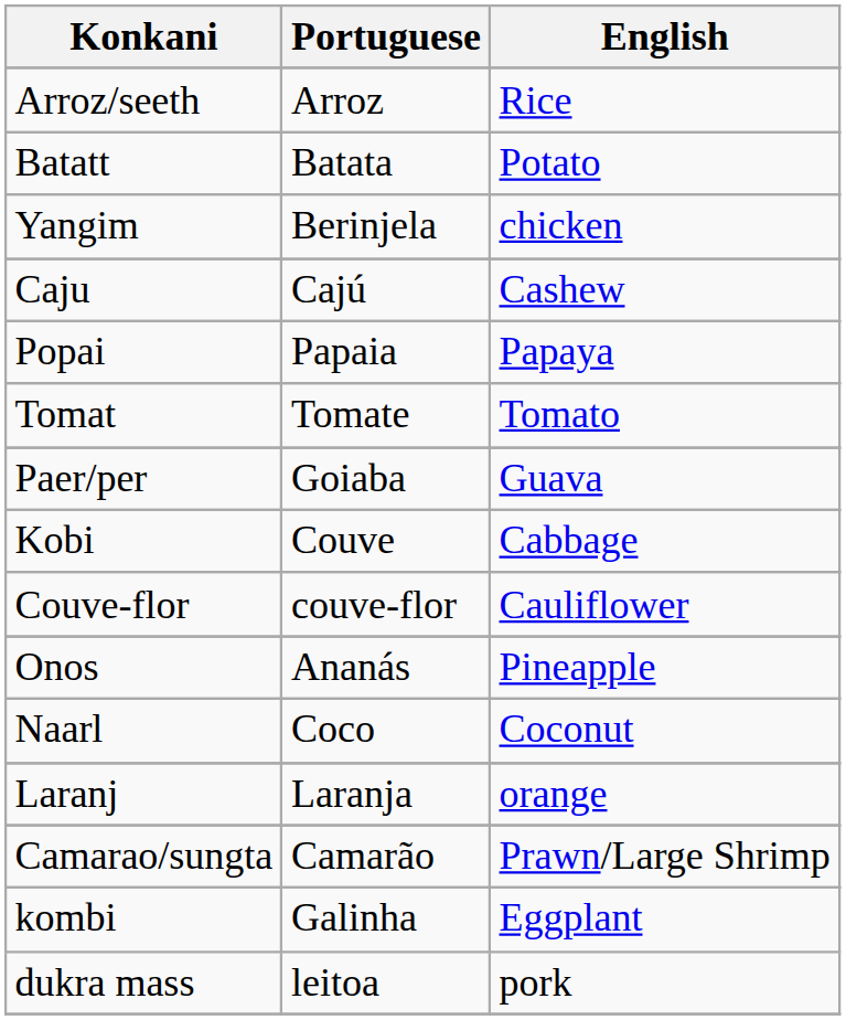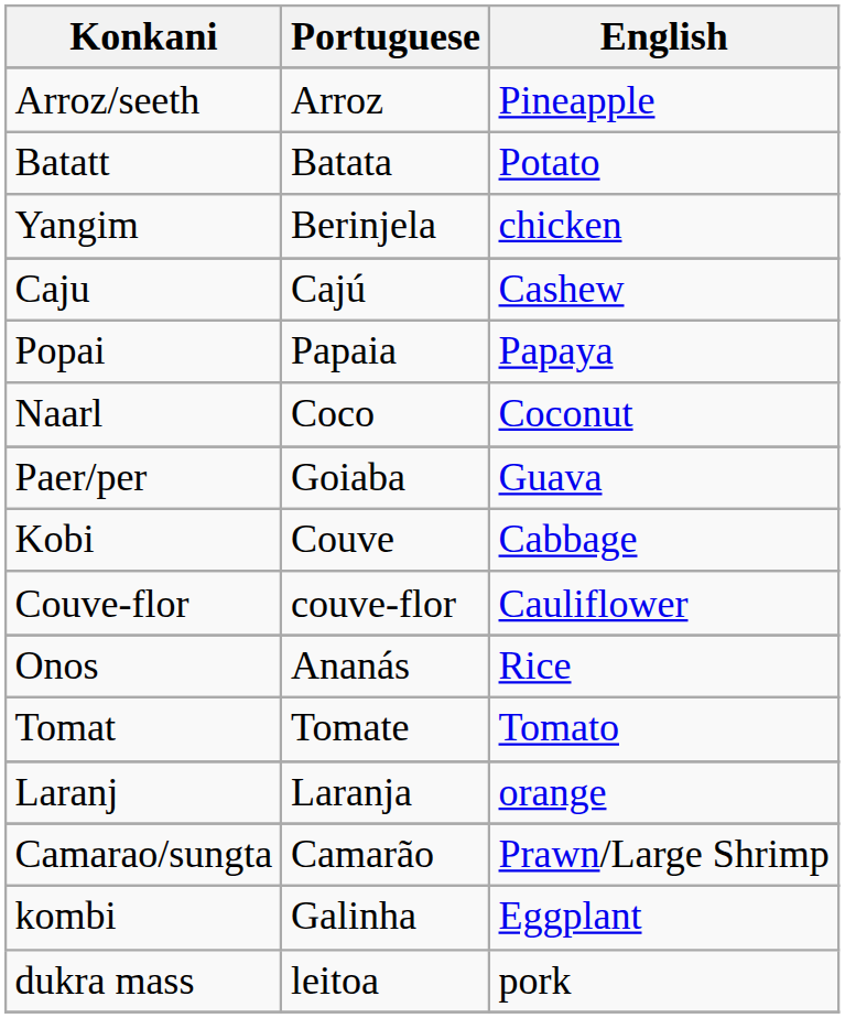 <table class="wikitable sortable">
 <tr>
 <th>Konkani</th>
 <th>Portuguese</th>
 <th>English</th>
 </tr>
 <tr>
 </tr>
 <tr>
 <td>Arroz/seeth</td>
 <td>Arroz</td>
-<td><a href='#'>Rice</a></td>
+<td><a href='#'>Pineapple</a></td>
 </tr>
 <tr>
 </tr>
 <tr>
 <td>Batatt</td>
 <td>Batata</td>
 <td><a href='#'>Potato</a></td>
 </tr>
 <tr>
 </tr>
 <tr>
 <td>Yangim</td>
 <td>Berinjela</td>
 <td><a href='#'>chicken</a></td>
 </tr>
 <tr>
 </tr>
 <tr>
 <td>Caju</td>
 <td>Cajú</td>
 <td><a href='#'>Cashew</a></td>
 </tr>
 <tr>
 </tr>
 <tr>
 <td>Popai</td>
 <td>Papaia</td>
 <td><a href='#'>Papaya</a></td>
 </tr>
 <tr>
 </tr>
 <tr>
-<td>Tomat</td>
-<td>Tomate</td>
-<td><a href='#'>Tomato</a></td>
+<td>Naarl</td>
+<td>Coco</td>
+<td><a href='#'>Coconut</a></td>
 </tr>
 <tr>
 </tr>
 <tr>
 <td>Paer/per</td>
 <td>Goiaba</td>
 <td><a href='#'>Guava</a></td>
 </tr>
 <tr>
 </tr>
 <tr>
 <td>Kobi</td>
 <td>Couve</td>
 <td><a href='#'>Cabbage</a></td>
 </tr>
 <tr>
 </tr>
 <tr>
 <td>Couve-flor</td>
 <td>couve-flor</td>
 <td><a href='#'>Cauliflower</a></td>
 </tr>
 <tr>
 </tr>
 <tr>
 <td>Onos</td>
 <td>Ananás</td>
-<td><a href='#'>Pineapple</a></td>
+<td><a href='#'>Rice</a></td>
 </tr>
 <tr>
 </tr>
 <tr>
-<td>Naarl</td>
-<td>Coco</td>
-<td><a href='#'>Coconut</a></td>
+<td>Tomat</td>
+<td>Tomate</td>
+<td><a href='#'>Tomato</a></td>
 </tr>
 <tr>
 </tr>
 <tr>
 <td>Laranj</td>
 <td>Laranja</td>
 <td><a href='#'>orange</a></td>
 </tr>
 <tr>
 </tr>
 <tr>
 <td>Camarao/sungta</td>
 <td>Camarão</td>
 <td><a href='#'>Prawn</a>/Large Shrimp</td>
 </tr>
 <tr>
 </tr>
 <tr>
 <td>kombi</td>
 <td>Galinha</td>
 <td><a href='#'>Eggplant</a></td>
 </tr>
 <tr>
 <td>dukra mass</td>
 <td>leitoa</td>
 <td>pork</td>
 </tr>
 <tr>
 </tr>
 <tr>
 </tr>
 </table>
